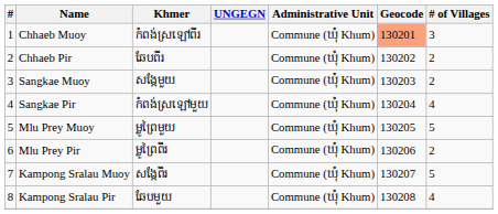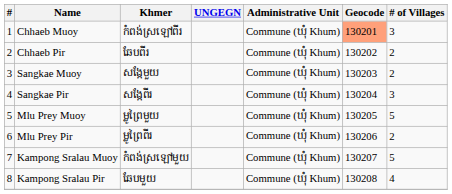 <table class="wikitable sortable">
 <tr>
 <th>#</th>
 <th>Name</th>
 <th>Khmer</th>
 <th><a href='#'>UNGEGN</a></th>
 <th>Administrative Unit</th>
 <th>Geocode</th>
 <th># of Villages</th>
 </tr>
 <tr>
 <td>1</td>
 <td>Chhaeb Muoy</td>
 <td>កំពង់ស្រឡៅពីរ</td>
 <td></td>
 <td>Commune (ឃុំ Khum)</td>
 <td style="background: lightsalmon;">130201</td>
 <td>3</td>
 </tr>
 <tr>
 <td>2</td>
 <td>Chhaeb Pir</td>
 <td>ឆែបពីរ</td>
 <td></td>
 <td>Commune (ឃុំ Khum)</td>
 <td>130202</td>
 <td>2</td>
 </tr>
 <tr>
 <td>3</td>
 <td>Sangkae Muoy</td>
 <td>សង្កែមួយ</td>
 <td></td>
 <td>Commune (ឃុំ Khum)</td>
 <td>130203</td>
 <td>2</td>
 </tr>
 <tr>
 <td>4</td>
 <td>Sangkae Pir</td>
-<td>កំពង់ស្រឡៅមួយ</td>
+<td>សង្កែពីរ</td>
 <td></td>
 <td>Commune (ឃុំ Khum)</td>
 <td>130204</td>
-<td>4</td>
+<td>3</td>
 </tr>
 <tr>
 <td>5</td>
 <td>Mlu Prey Muoy</td>
 <td>ម្លូព្រៃមួយ</td>
 <td></td>
 <td>Commune (ឃុំ Khum)</td>
 <td>130205</td>
 <td>5</td>
 </tr>
 <tr>
 <td>6</td>
 <td>Mlu Prey Pir</td>
 <td>ម្លូព្រៃពីរ</td>
 <td></td>
 <td>Commune (ឃុំ Khum)</td>
 <td>130206</td>
 <td>2</td>
 </tr>
 <tr>
 <td>7</td>
 <td>Kampong Sralau Muoy</td>
-<td>សង្កែពីរ</td>
+<td>កំពង់ស្រឡៅមួយ</td>
 <td></td>
 <td>Commune (ឃុំ Khum)</td>
 <td>130207</td>
 <td>5</td>
 </tr>
 <tr>
 <td>8</td>
 <td>Kampong Sralau Pir</td>
 <td>ឆែបមួយ</td>
 <td></td>
 <td>Commune (ឃុំ Khum)</td>
 <td>130208</td>
 <td>4</td>
 </tr>
 <tr>
 </tr>
 </table>
